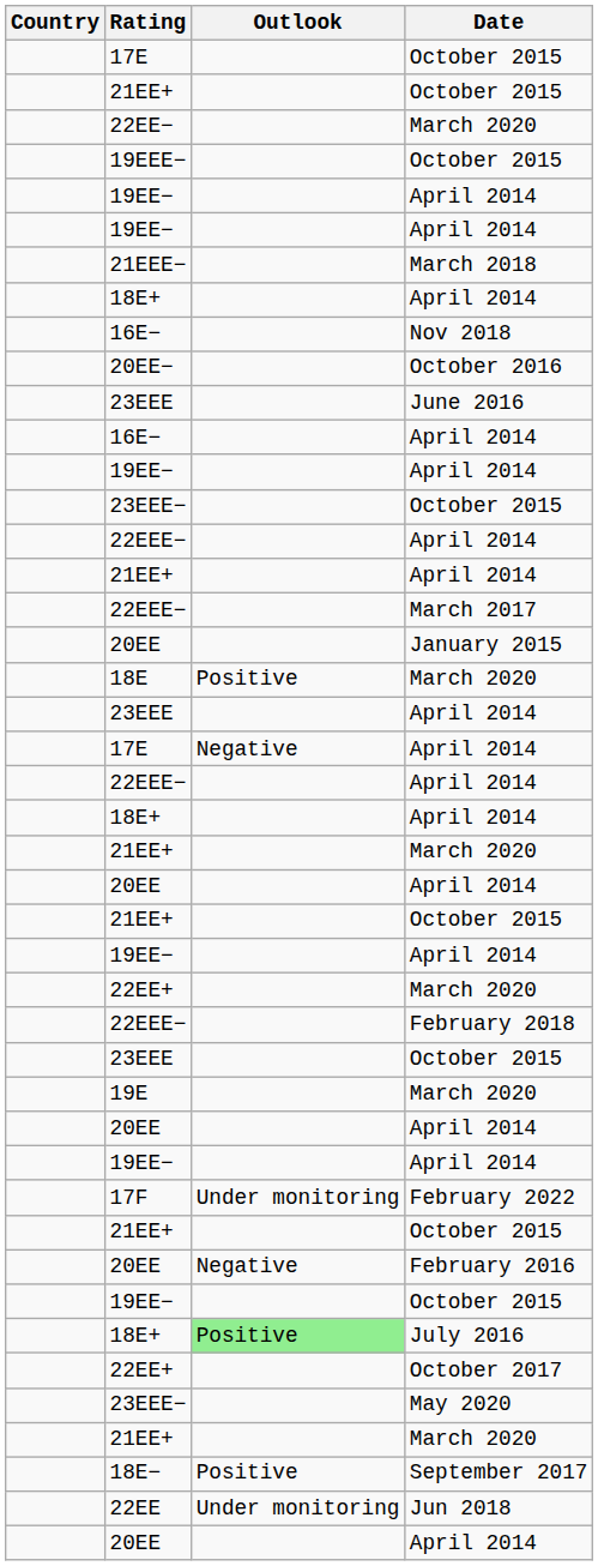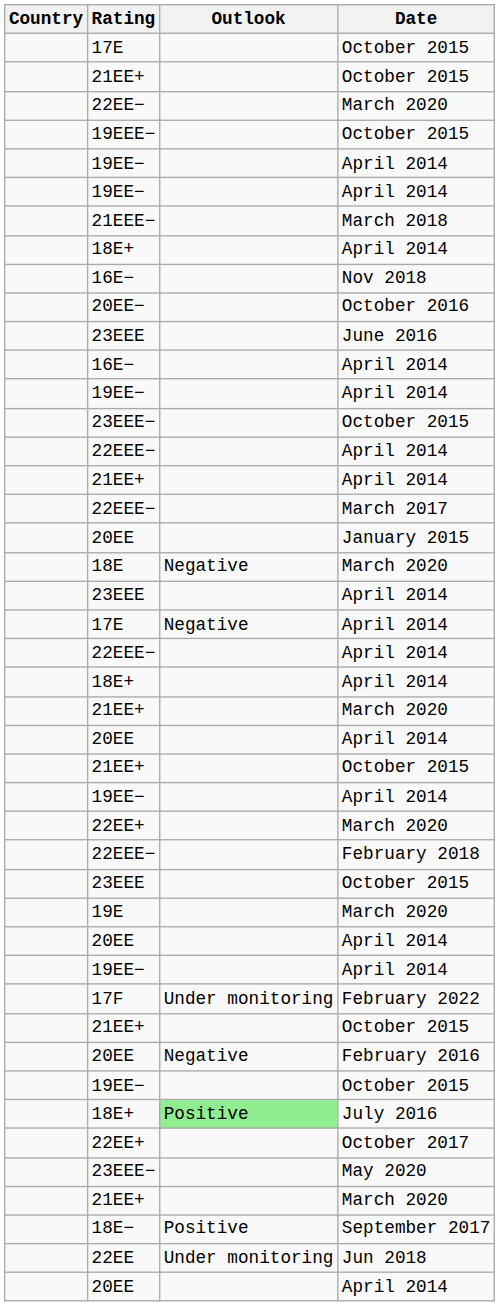 <table class="sortable wikitable">
 <tr bgcolor="#ececec" valign=top>
 <th>Country</th>
 <th>Rating</th>
 <th>Outlook</th>
 <th>Date</th>
 </tr>
 <tr>
 <td></td>
 <td><span>17</span>E</td>
 <td></td>
 <td>October 2015</td>
 </tr>
 <tr>
 <td></td>
 <td><span>21</span>EE+</td>
 <td></td>
 <td>October 2015</td>
 </tr>
 <tr>
 <td></td>
 <td><span>22</span>EE−</td>
 <td></td>
 <td>March 2020</td>
 </tr>
 <tr>
 <td></td>
 <td><span>19</span>EEE−</td>
 <td></td>
 <td>October 2015</td>
 </tr>
 <tr>
 <td></td>
 <td><span>19</span>EE−</td>
 <td></td>
 <td>April 2014</td>
 </tr>
 <tr>
 <td></td>
 <td><span>19</span>EE−</td>
 <td></td>
 <td>April 2014</td>
 </tr>
 <tr>
 <td></td>
 <td><span>21</span>EEE−</td>
 <td></td>
 <td>March 2018</td>
 </tr>
 <tr>
 <td></td>
 <td><span>18</span>E+</td>
 <td></td>
 <td>April 2014</td>
 </tr>
 <tr>
 <td></td>
 <td><span>16</span>E−</td>
 <td></td>
 <td>Nov 2018</td>
 </tr>
 <tr>
 <td></td>
 <td><span>20</span>EE−</td>
 <td></td>
 <td>October 2016</td>
 </tr>
 <tr>
 <td></td>
 <td><span>23</span>EEE</td>
 <td></td>
 <td>June 2016</td>
 </tr>
 <tr>
 <td></td>
 <td><span>16</span>E−</td>
 <td></td>
 <td>April 2014</td>
 </tr>
 <tr>
 <td></td>
 <td><span>19</span>EE−</td>
 <td></td>
 <td>April 2014</td>
 </tr>
 <tr>
 <td></td>
 <td><span>23</span>EEE−</td>
 <td></td>
 <td>October 2015</td>
 </tr>
 <tr>
 <td></td>
 <td><span>22</span>EEE−</td>
 <td></td>
 <td>April 2014</td>
 </tr>
 <tr>
 <td></td>
 <td><span>21</span>EE+</td>
 <td></td>
 <td>April 2014</td>
 </tr>
 <tr>
 <td></td>
 <td><span>22</span>EEE−</td>
 <td></td>
 <td>March 2017</td>
 </tr>
 <tr>
 <td></td>
 <td><span>20</span>EE</td>
 <td></td>
 <td>January 2015</td>
 </tr>
 <tr>
 <td></td>
 <td><span>18</span>E</td>
-<td>Positive</td>
+<td>Negative</td>
 <td>March 2020</td>
 </tr>
 <tr>
 <td></td>
 <td><span>23</span>EEE</td>
 <td></td>
 <td>April 2014</td>
 </tr>
 <tr>
 <td></td>
 <td><span>17</span>E</td>
 <td>Negative</td>
 <td>April 2014</td>
 </tr>
 <tr>
 <td></td>
 <td><span>22</span>EEE−</td>
 <td></td>
 <td>April 2014</td>
 </tr>
 <tr>
 <td></td>
 <td><span>18</span>E+</td>
 <td></td>
 <td>April 2014</td>
 </tr>
 <tr>
 <td></td>
 <td><span>21</span>EE+</td>
 <td></td>
 <td>March 2020</td>
 </tr>
 <tr>
 <td></td>
 <td><span>20</span>EE</td>
 <td></td>
 <td>April 2014</td>
 </tr>
 <tr>
 <td></td>
 <td><span>21</span>EE+</td>
 <td></td>
 <td>October 2015</td>
 </tr>
 <tr>
 <td></td>
 <td><span>19</span>EE−</td>
 <td></td>
 <td>April 2014</td>
 </tr>
 <tr>
 <td></td>
 <td><span>22</span>EE+</td>
 <td></td>
 <td>March 2020</td>
 </tr>
 <tr>
 <td></td>
 <td><span>22</span>EEE−</td>
 <td></td>
 <td>February 2018</td>
 </tr>
 <tr>
 <td></td>
 <td><span>23</span>EEE</td>
 <td></td>
 <td>October 2015</td>
 </tr>
 <tr>
 <td></td>
 <td><span>19</span>E</td>
 <td></td>
 <td>March 2020</td>
 </tr>
 <tr>
 <td></td>
 <td><span>20</span>EE</td>
 <td></td>
 <td>April 2014</td>
 </tr>
 <tr>
 <td></td>
 <td><span>19</span>EE−</td>
 <td></td>
 <td>April 2014</td>
 </tr>
 <tr>
 <td></td>
 <td><span>17</span>F</td>
 <td>Under monitoring</td>
 <td>February 2022</td>
 </tr>
 <tr>
 <td></td>
 <td><span>21</span>EE+</td>
 <td></td>
 <td>October 2015</td>
 </tr>
 <tr>
 <td></td>
 <td><span>20</span>EE</td>
 <td>Negative</td>
 <td>February 2016</td>
 </tr>
 <tr>
 <td></td>
 <td><span>19</span>EE−</td>
 <td></td>
 <td>October 2015</td>
 </tr>
 <tr>
 <td></td>
 <td><span>18</span>E+</td>
 <td style="background: lightgreen;">Positive</td>
 <td>July 2016</td>
 </tr>
 <tr>
 <td></td>
 <td><span>22</span>EE+</td>
 <td></td>
 <td>October 2017</td>
 </tr>
 <tr>
 <td></td>
 <td><span>23</span>EEE−</td>
 <td></td>
 <td>May 2020</td>
 </tr>
 <tr>
 <td></td>
 <td><span>21</span>EE+</td>
 <td></td>
 <td>March 2020</td>
 </tr>
 <tr>
 <td></td>
 <td><span>18</span>E−</td>
 <td>Positive</td>
 <td>September 2017</td>
 </tr>
 <tr>
 <td></td>
 <td><span>22</span>EE</td>
 <td>Under monitoring</td>
 <td>Jun 2018</td>
 </tr>
 <tr>
 <td></td>
 <td><span>20</span>EE</td>
 <td></td>
 <td>April 2014</td>
 </tr>
 </table>
